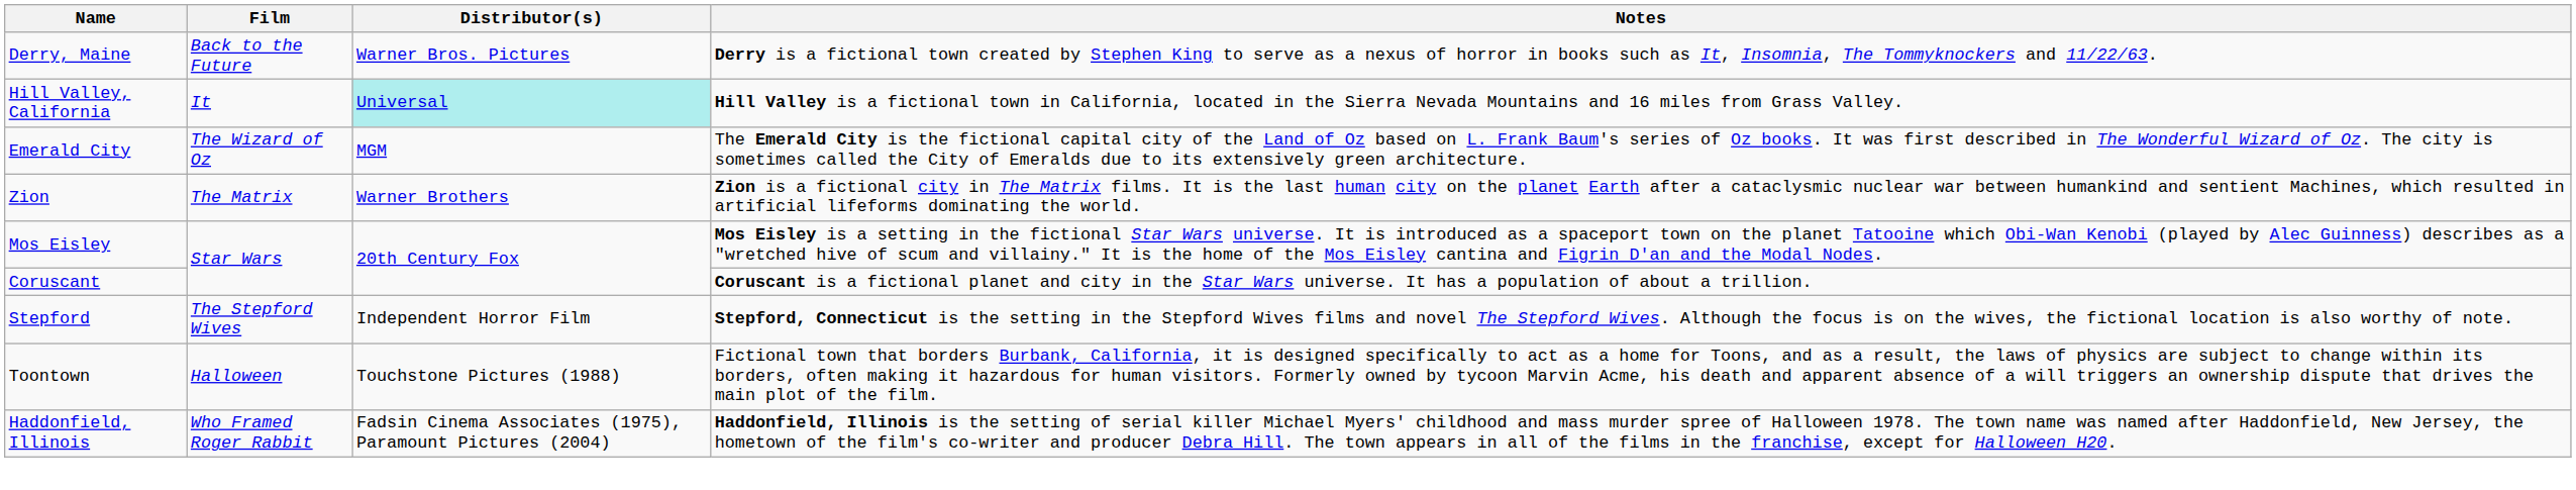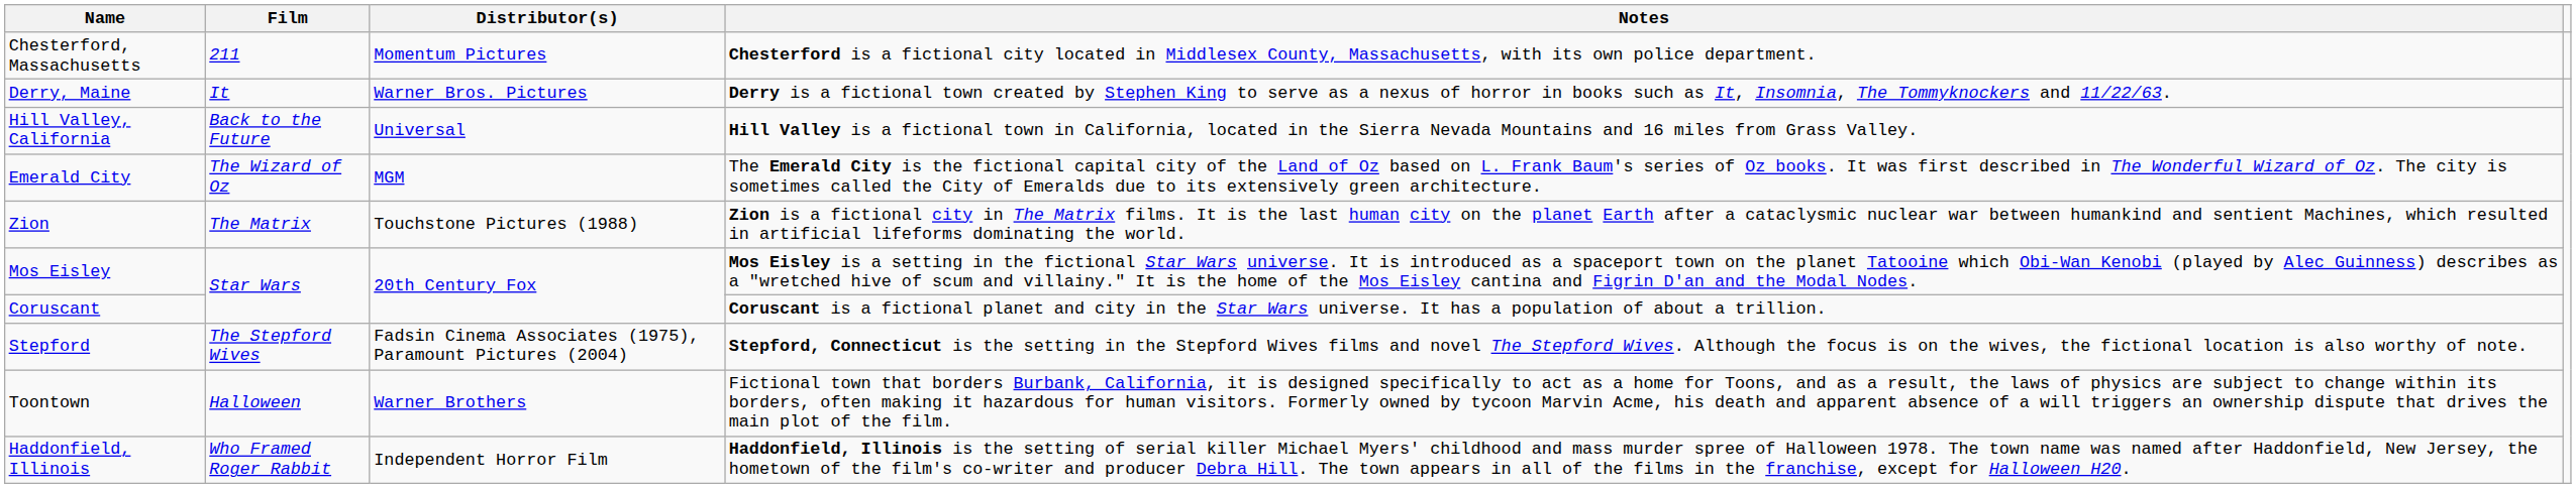 <table class="wikitable sortable">
 <tr>
 <th>Name</th>
 <th>Film</th>
 <th>Distributor(s)</th>
 <th class=unsortable>Notes</th>
 </tr>
 <tr>
+<td>Chesterford, Massachusetts</td>
+<td><a href='#'><em>211</em></a></td>
+<td><a href='#'>Momentum Pictures</a></td>
+<td><strong>Chesterford</strong> is a fictional city located in <a href='#'>Middlesex County, Massachusetts</a>, with its own police department.</td>
+<td></td>
+</tr>
+<tr>
 <td><a href='#'>Derry, Maine</a></td>
-<td><a href='#'><em>Back to the Future</em></a></td>
+<td><em><a href='#'>It</a></em></td>
 <td><a href='#'>Warner Bros. Pictures</a></td>
 <td><strong>Derry</strong> is a fictional town created by <a href='#'>Stephen King</a> to serve as a nexus of horror in books such as <em><a href='#'>It</a></em>, <em><a href='#'>Insomnia</a></em>, <em><a href='#'>The Tommyknockers</a></em> and <em><a href='#'>11/22/63</a></em>.</td>
 </tr>
 <tr>
 <td><a href='#'>Hill Valley, California</a></td>
-<td><em><a href='#'>It</a></em></td>
-<td style="background: paleturquoise;"><a href='#'>Universal</a></td>
+<td><a href='#'><em>Back to the Future</em></a></td>
+<td><a href='#'>Universal</a></td>
 <td><strong>Hill Valley</strong> is a fictional town in California, located in the Sierra Nevada Mountains and 16 miles from Grass Valley.</td>
 </tr>
 <tr>
 <td><a href='#'>Emerald City</a></td>
 <td><a href='#'><em>The Wizard of Oz</em></a></td>
 <td><a href='#'>MGM</a></td>
 <td>The <strong>Emerald City</strong> is the fictional capital city of the <a href='#'>Land of Oz</a> based on <a href='#'>L. Frank Baum</a>'s series of <a href='#'>Oz books</a>. It was first described in <em><a href='#'>The Wonderful Wizard of Oz</a></em>. The city is sometimes called the City of Emeralds due to its extensively green architecture.</td>
 </tr>
 <tr>
 <td><a href='#'>Zion</a></td>
 <td><em><a href='#'>The Matrix</a></em></td>
-<td><a href='#'>Warner Brothers</a></td>
+<td>Touchstone Pictures (1988)</td>
 <td><strong>Zion</strong> is a fictional <a href='#'>city</a> in <em><a href='#'>The Matrix</a></em> films. It is the last <a href='#'>human</a> <a href='#'>city</a> on the <a href='#'>planet</a> <a href='#'>Earth</a> after a cataclysmic nuclear war between humankind and sentient Machines, which resulted in artificial lifeforms dominating the world.</td>
 </tr>
 <tr>
 <td><a href='#'>Mos Eisley</a></td>
 <td rowspan="2"><a href='#'><em>Star Wars</em></a></td>
 <td rowspan="2"><a href='#'>20th Century Fox</a></td>
 <td><strong>Mos Eisley</strong> is a setting in the fictional <em><a href='#'>Star Wars</a></em> <a href='#'>universe</a>. It is introduced as a spaceport town on the planet <a href='#'>Tatooine</a> which <a href='#'>Obi-Wan Kenobi</a> (played by <a href='#'>Alec Guinness</a>) describes as a "wretched hive of scum and villainy." It is the home of the <a href='#'>Mos Eisley</a> cantina and <a href='#'>Figrin D'an and the Modal Nodes</a>.</td>
 </tr>
 <tr>
 <td><a href='#'>Coruscant</a></td>
 <td><strong>Coruscant</strong> is a fictional planet and city in the <em><a href='#'>Star Wars</a></em> universe. It has a population of about a trillion.</td>
 </tr>
 <tr>
 <td><a href='#'>Stepford</a></td>
 <td><em><a href='#'>The Stepford Wives</a></em></td>
-<td>Independent Horror Film</td>
+<td>Fadsin Cinema Associates (1975), Paramount Pictures (2004)</td>
 <td><strong>Stepford, Connecticut</strong> is the setting in the Stepford Wives films and novel <em><a href='#'>The Stepford Wives</a></em>. Although the focus is on the wives, the fictional location is also worthy of note.</td>
 </tr>
 <tr>
 <td>Toontown</td>
 <td><a href='#'><em>Halloween</em></a></td>
-<td>Touchstone Pictures (1988)</td>
+<td><a href='#'>Warner Brothers</a></td>
 <td>Fictional town that borders <a href='#'>Burbank, California</a>, it is designed specifically to act as a home for Toons, and as a result, the laws of physics are subject to change within its borders, often making it hazardous for human visitors. Formerly owned by tycoon Marvin Acme, his death and apparent absence of a will triggers an ownership dispute that drives the main plot of the film.</td>
 </tr>
 <tr>
 <td><a href='#'>Haddonfield, Illinois</a></td>
 <td><em><a href='#'>Who Framed Roger Rabbit</a></em></td>
-<td>Fadsin Cinema Associates (1975), Paramount Pictures (2004)</td>
+<td>Independent Horror Film</td>
 <td><strong>Haddonfield, Illinois</strong> is the setting of serial killer Michael Myers' childhood and mass murder spree of Halloween 1978. The town name was named after Haddonfield, New Jersey, the hometown of the film's co-writer and producer <a href='#'>Debra Hill</a>. The town appears in all of the films in the <a href='#'>franchise</a>, except for <a href='#'><em>Halloween H20</em></a>.</td>
 </tr>
 </table>
